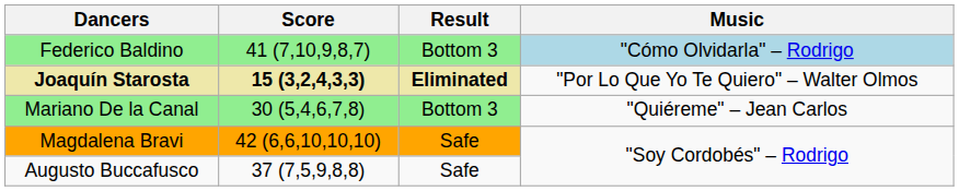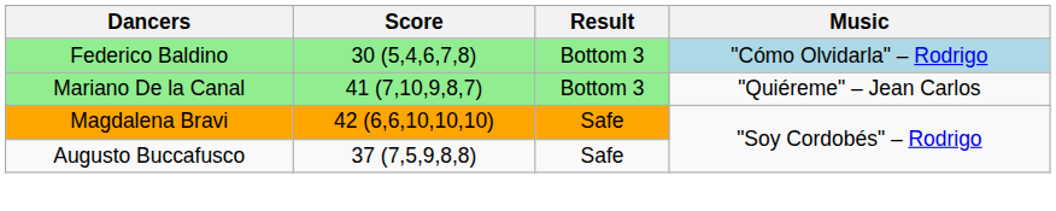 <table class="wikitable" width="90%" style="text-align:center;">
 <tr bgcolor="f2f2f2">
 <td><strong>Dancers</strong></td>
 <td><strong>Score</strong></td>
 <td><strong>Result</strong></td>
 <td><strong>Music</strong></td>
 </tr>
 <tr>
 <td bgcolor=lightgreen>Federico Baldino</td>
-<td bgcolor=lightgreen>41 (7,10,9,8,7)</td>
+<td bgcolor=lightgreen>30 (5,4,6,7,8)</td>
 <td bgcolor=lightgreen>Bottom 3</td>
 <td style="background: lightblue;">"Cómo Olvidarla" – <a href='#'>Rodrigo</a></td>
 </tr>
 <tr>
-<td bgcolor="palegoldenrod"><strong>Joaquín Starosta</strong></td>
-<td bgcolor="palegoldenrod"><strong>15 (3,2,4,3,3)</strong></td>
-<td bgcolor="palegoldenrod"><strong>Eliminated</strong></td>
-<td>"Por Lo Que Yo Te Quiero" – Walter Olmos</td>
-</tr>
-<tr>
 <td bgcolor=lightgreen>Mariano De la Canal</td>
-<td bgcolor=lightgreen>30 (5,4,6,7,8)</td>
+<td bgcolor=lightgreen>41 (7,10,9,8,7)</td>
 <td bgcolor=lightgreen>Bottom 3</td>
 <td>"Quiéreme" – Jean Carlos</td>
 </tr>
 <tr>
 <td bgcolor=orange>Magdalena Bravi</td>
 <td bgcolor=orange>42 (6,6,10,10,10)</td>
 <td bgcolor=orange>Safe</td>
 <td rowspan=2>"Soy Cordobés" – <a href='#'>Rodrigo</a></td>
 </tr>
 <tr>
 <td>Augusto Buccafusco</td>
 <td>37 (7,5,9,8,8)</td>
 <td>Safe</td>
 </tr>
 </table>
